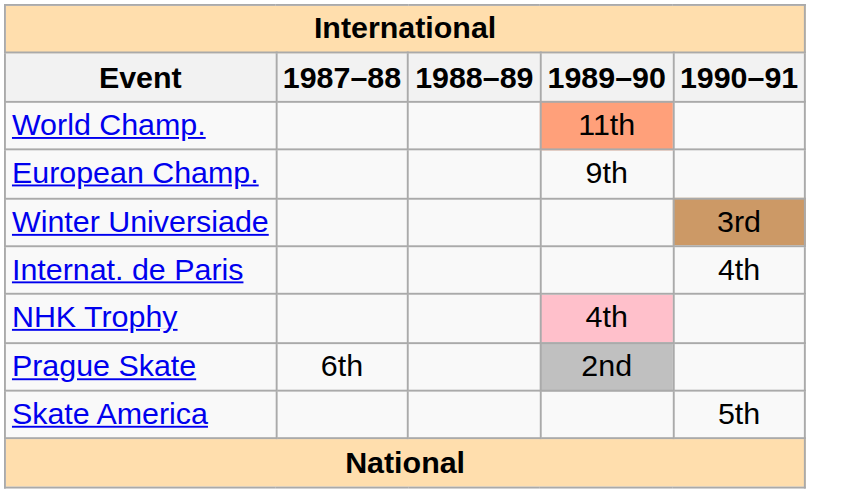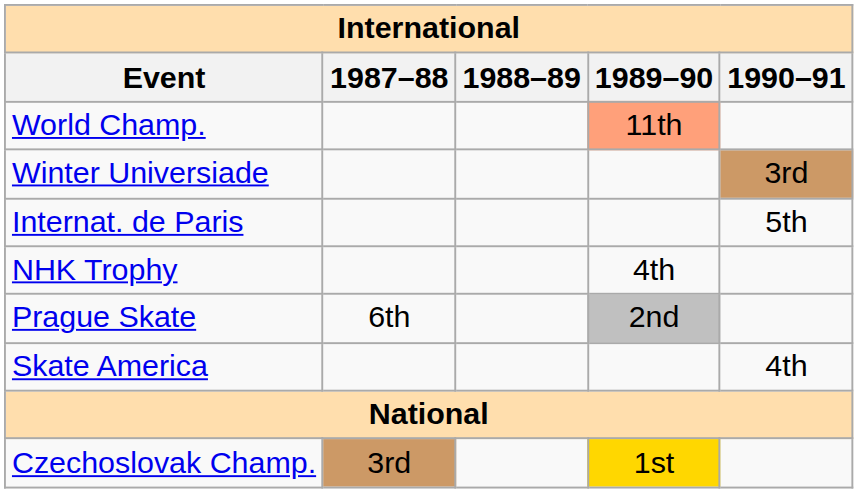 <table class="wikitable" style="text-align:center">
 <tr>
 <th style="background-color: #ffdead; " colspan=5 align=center>International</th>
 </tr>
 <tr>
 <th>Event</th>
 <th>1987–88</th>
 <th>1988–89</th>
 <th>1989–90</th>
 <th>1990–91</th>
 </tr>
 <tr>
 <td align=left><a href='#'>World Champ.</a></td>
 <td></td>
 <td></td>
 <td style="background: lightsalmon;">11th</td>
 <td></td>
 </tr>
 <tr>
-<td align=left><a href='#'>European Champ.</a></td>
-<td></td>
-<td></td>
-<td>9th</td>
-<td></td>
-</tr>
-<tr>
 <td align=left><a href='#'>Winter Universiade</a></td>
 <td></td>
 <td></td>
 <td></td>
 <td bgcolor=cc9966>3rd</td>
 </tr>
 <tr>
 <td align=left><a href='#'>Internat. de Paris</a></td>
 <td></td>
 <td></td>
 <td></td>
-<td>4th</td>
+<td>5th</td>
 </tr>
 <tr>
 <td align=left><a href='#'>NHK Trophy</a></td>
 <td></td>
 <td></td>
-<td style="background: pink;">4th</td>
+<td>4th</td>
 <td></td>
 </tr>
 <tr>
 <td align=left><a href='#'>Prague Skate</a></td>
 <td>6th</td>
 <td></td>
 <td bgcolor=silver>2nd</td>
 <td></td>
 </tr>
 <tr>
 <td align=left><a href='#'>Skate America</a></td>
 <td></td>
 <td></td>
 <td></td>
-<td>5th</td>
+<td>4th</td>
 </tr>
 <tr>
 <th style="background-color: #ffdead; " colspan=5 align=center>National</th>
 </tr>
+<tr>
+<td align=left><a href='#'>Czechoslovak Champ.</a></td>
+<td bgcolor=cc9966>3rd</td>
+<td></td>
+<td bgcolor=gold>1st</td>
+<td></td>
+</tr>
 </table>
